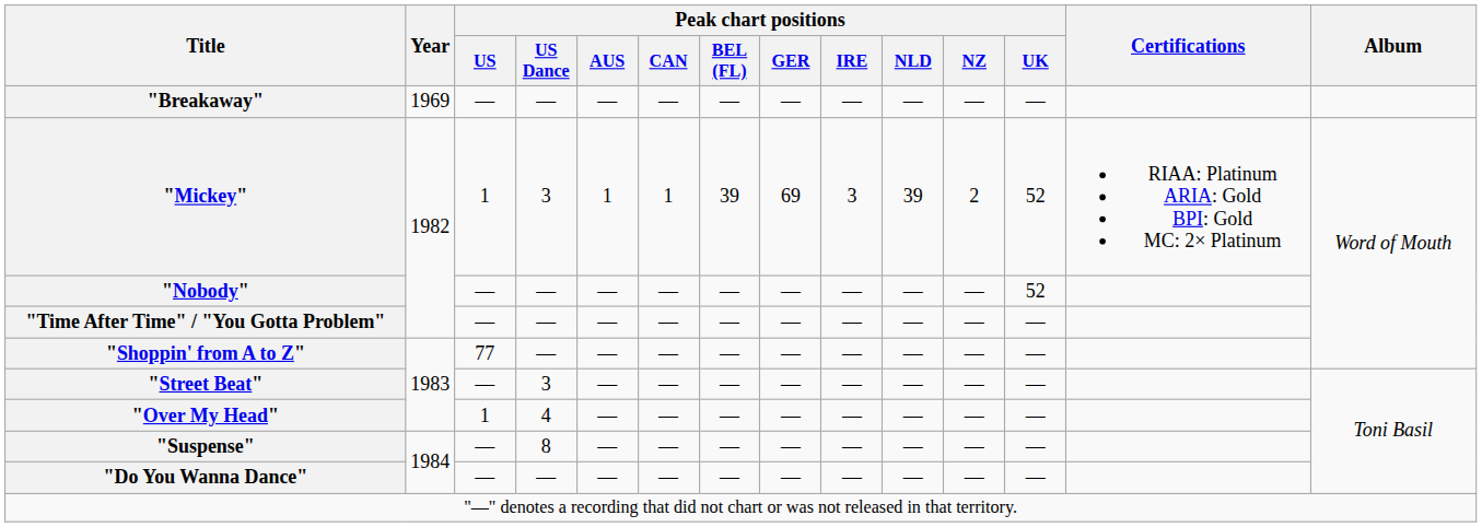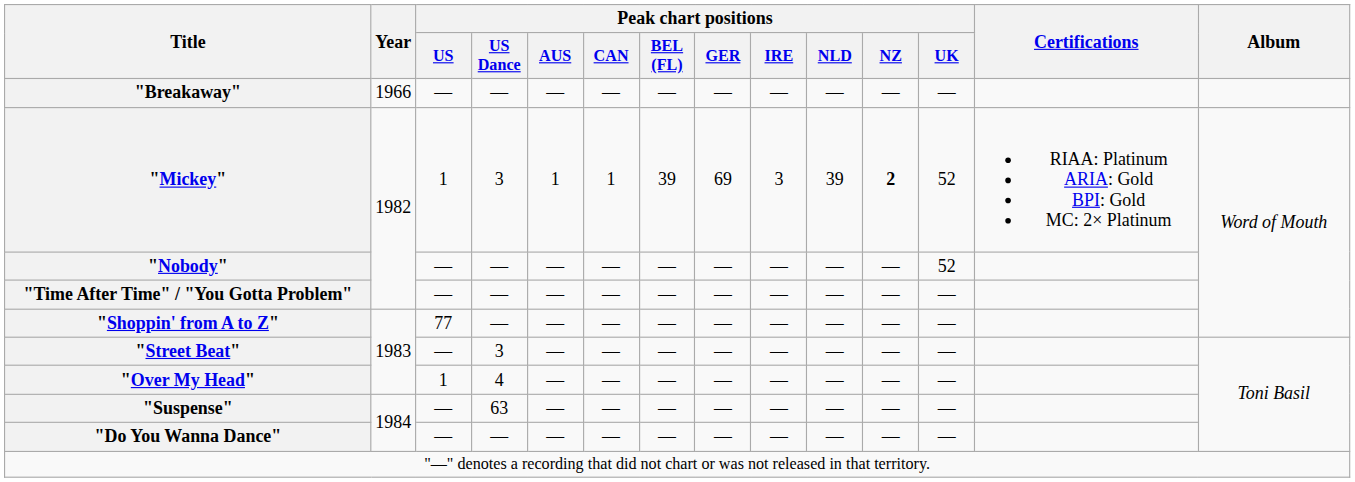 <table class="wikitable plainrowheaders" style="text-align:center;" border="1">
 <tr>
 <th scope="col" rowspan="2" style="width:20em;">Title</th>
 <th scope="col" rowspan="2">Year</th>
 <th scope="col" colspan="10">Peak chart positions</th>
 <th scope="col" rowspan="2" style="width:12em;"><a href='#'>Certifications</a></th>
 <th scope="col" rowspan="2" style="width:8em;">Album</th>
 </tr>
 <tr>
 <th scope="col" style="width:3em;font-size:90%;"><a href='#'>US</a><br></th>
 <th scope="col" style="width:3em;font-size:90%;"><a href='#'>US Dance</a><br></th>
 <th scope="col" style="width:3em;font-size:90%;"><a href='#'>AUS</a><br></th>
 <th scope="col" style="width:3em;font-size:90%;"><a href='#'>CAN</a><br></th>
 <th scope="col" style="width:3em;font-size:90%;"><a href='#'>BEL (FL)</a><br></th>
 <th scope="col" style="width:3em;font-size:90%;"><a href='#'>GER</a><br></th>
 <th scope="col" style="width:3em;font-size:90%;"><a href='#'>IRE</a><br></th>
 <th scope="col" style="width:3em;font-size:90%;"><a href='#'>NLD</a><br></th>
 <th scope="col" style="width:3em;font-size:90%;"><a href='#'>NZ</a><br></th>
 <th scope="col" style="width:3em;font-size:90%;"><a href='#'>UK</a><br></th>
 </tr>
 <tr>
 <th scope="row">"Breakaway"</th>
-<td>1969</td>
+<td>1966</td>
 <td>—</td>
 <td>—</td>
 <td>—</td>
 <td>—</td>
 <td>—</td>
 <td>—</td>
 <td>—</td>
 <td>—</td>
 <td>—</td>
 <td>—</td>
 <td></td>
 <td></td>
 </tr>
 <tr>
 <th scope="row">"<a href='#'>Mickey</a>"</th>
 <td rowspan="3">1982</td>
 <td>1</td>
 <td>3</td>
 <td>1</td>
 <td>1</td>
 <td>39</td>
 <td>69</td>
 <td>3</td>
 <td>39</td>
-<td>2</td>
+<td><strong>2</strong></td>
 <td>52</td>
 <td><br><ul><li>RIAA: Platinum</li><li><a href='#'>ARIA</a>: Gold</li><li><a href='#'>BPI</a>: Gold</li><li>MC: 2× Platinum</li></ul></td>
 <td rowspan="4"><em>Word of Mouth</em></td>
 </tr>
 <tr>
 <th scope="row">"<a href='#'>Nobody</a>"</th>
 <td>—</td>
 <td>—</td>
 <td>—</td>
 <td>—</td>
 <td>—</td>
 <td>—</td>
 <td>—</td>
 <td>—</td>
 <td>—</td>
 <td>52</td>
 <td></td>
 </tr>
 <tr>
 <th scope="row">"Time After Time" / "You Gotta Problem"</th>
 <td>—</td>
 <td>—</td>
 <td>—</td>
 <td>—</td>
 <td>—</td>
 <td>—</td>
 <td>—</td>
 <td>—</td>
 <td>—</td>
 <td>—</td>
 <td></td>
 </tr>
 <tr>
 <th scope="row">"<a href='#'>Shoppin' from A to Z</a>"</th>
 <td rowspan="3">1983</td>
 <td>77</td>
 <td>—</td>
 <td>—</td>
 <td>—</td>
 <td>—</td>
 <td>—</td>
 <td>—</td>
 <td>—</td>
 <td>—</td>
 <td>—</td>
 <td></td>
 </tr>
 <tr>
 <th scope="row">"<a href='#'>Street Beat</a>"</th>
 <td>—</td>
 <td>3</td>
 <td>—</td>
 <td>—</td>
 <td>—</td>
 <td>—</td>
 <td>—</td>
 <td>—</td>
 <td>—</td>
 <td>—</td>
 <td></td>
 <td rowspan="4"><em>Toni Basil</em></td>
 </tr>
 <tr>
 <th scope="row">"<a href='#'>Over My Head</a>"</th>
 <td>1</td>
 <td>4</td>
 <td>—</td>
 <td>—</td>
 <td>—</td>
 <td>—</td>
 <td>—</td>
 <td>—</td>
 <td>—</td>
 <td>—</td>
 <td></td>
 </tr>
 <tr>
 <th scope="row">"Suspense"</th>
 <td rowspan="2">1984</td>
 <td>—</td>
-<td>8</td>
+<td>63</td>
 <td>—</td>
 <td>—</td>
 <td>—</td>
 <td>—</td>
 <td>—</td>
 <td>—</td>
 <td>—</td>
 <td>—</td>
 <td></td>
 </tr>
 <tr>
 <th scope="row">"Do You Wanna Dance"</th>
 <td>—</td>
 <td>—</td>
 <td>—</td>
 <td>—</td>
 <td>—</td>
 <td>—</td>
 <td>—</td>
 <td>—</td>
 <td>—</td>
 <td>—</td>
 <td></td>
 </tr>
 <tr>
 <td colspan="14" style="font-size:90%">"—" denotes a recording that did not chart or was not released in that territory.</td>
 </tr>
 </table>
